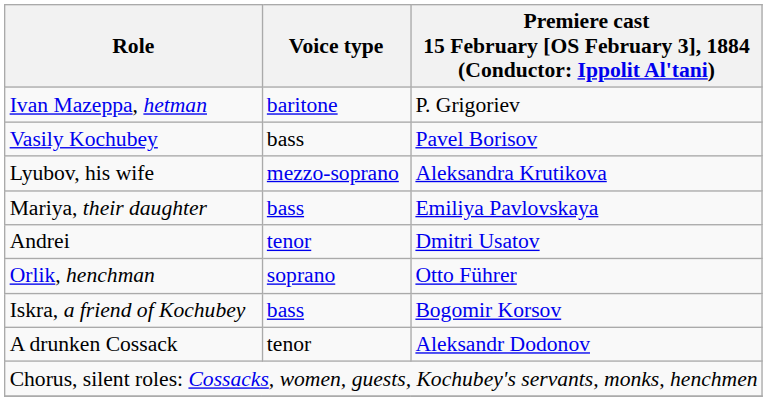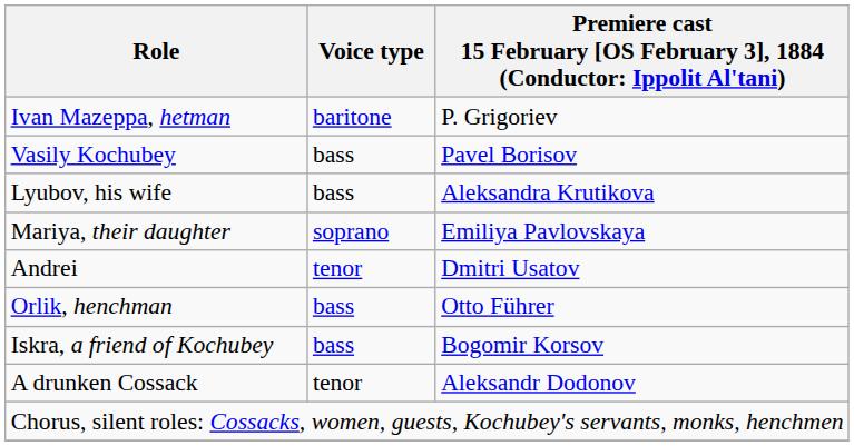 <table class="wikitable" border="1">
 <tr>
 <th>Role</th>
 <th>Voice type</th>
 <th>Premiere cast<br>15 February [OS February 3], 1884<br>(Conductor: <a href='#'>Ippolit Al'tani</a>)</th>
 </tr>
 <tr>
 <td><a href='#'>Ivan Mazeppa</a>, <em><a href='#'>hetman</a></em></td>
 <td><a href='#'>baritone</a></td>
 <td>P. Grigoriev</td>
 </tr>
 <tr>
 <td><a href='#'>Vasily Kochubey</a></td>
 <td>bass</td>
 <td><a href='#'>Pavel Borisov</a></td>
 </tr>
 <tr>
 <td>Lyubov, his wife</td>
-<td><a href='#'>mezzo-soprano</a></td>
+<td>bass</td>
 <td><a href='#'>Aleksandra Krutikova</a></td>
 </tr>
 <tr>
 <td>Mariya, <em>their daughter</em></td>
-<td><a href='#'>bass</a></td>
+<td><a href='#'>soprano</a></td>
 <td><a href='#'>Emiliya Pavlovskaya</a></td>
 </tr>
 <tr>
 <td>Andrei</td>
 <td><a href='#'>tenor</a></td>
 <td><a href='#'>Dmitri Usatov</a></td>
 </tr>
 <tr>
 <td><a href='#'>Orlik</a>, <em>henchman</em></td>
-<td><a href='#'>soprano</a></td>
+<td><a href='#'>bass</a></td>
 <td><a href='#'>Otto Führer</a></td>
 </tr>
 <tr>
 <td>Iskra, <em>a friend of Kochubey</em></td>
 <td><a href='#'>bass</a></td>
 <td><a href='#'>Bogomir Korsov</a></td>
 </tr>
 <tr>
 <td>A drunken Cossack</td>
 <td>tenor</td>
 <td><a href='#'>Aleksandr Dodonov</a></td>
 </tr>
 <tr>
 <td colspan="3">Chorus, silent roles: <em><a href='#'>Cossacks</a>, women, guests, Kochubey's servants, monks, henchmen</em></td>
 </tr>
 <tr>
 </tr>
 </table>
